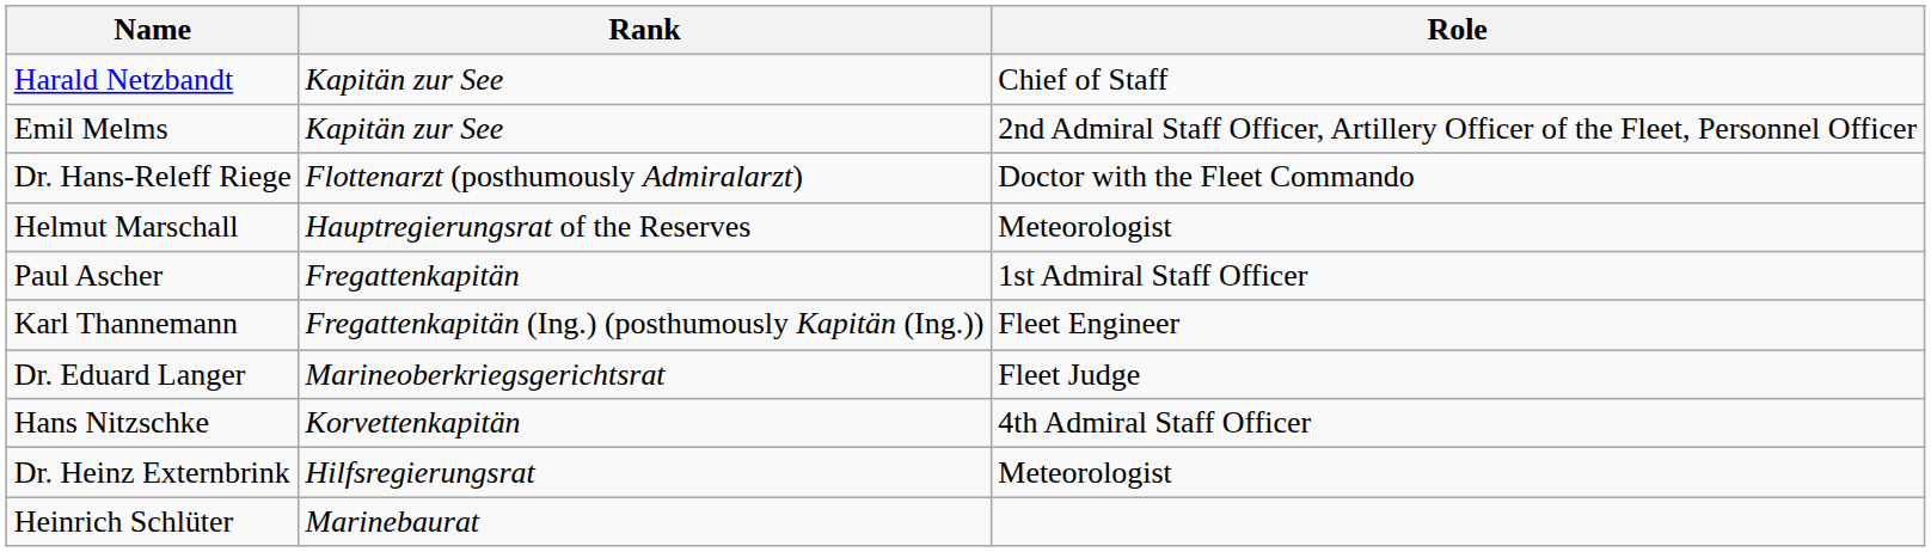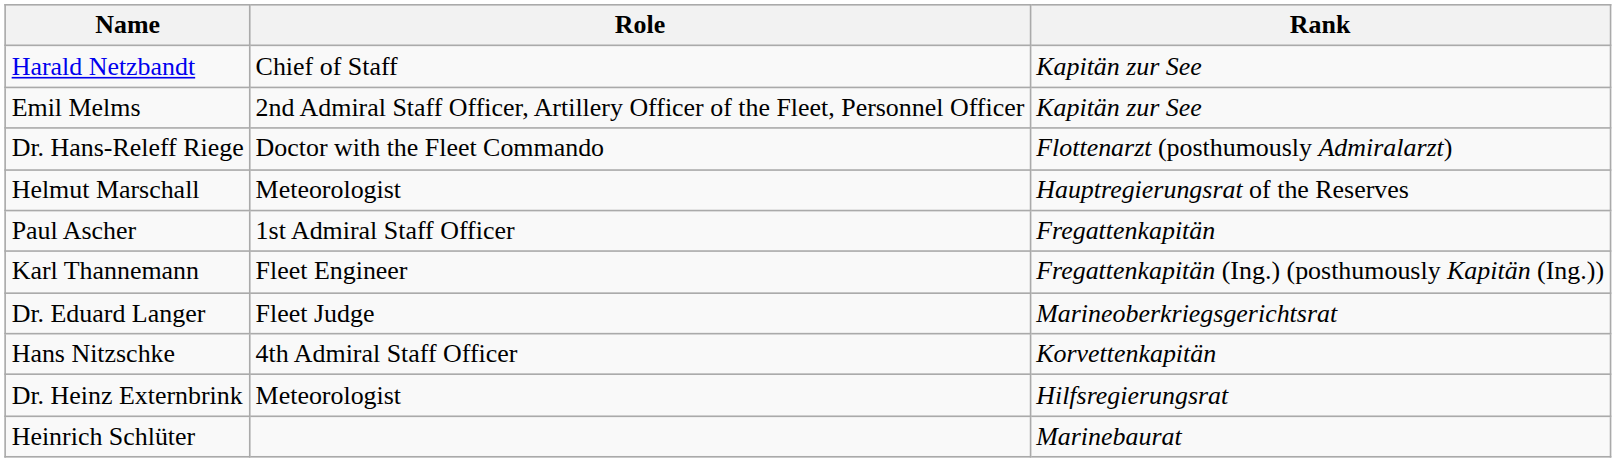 <table class="wikitable plainrowheaders" style="margin:1em auto; text-align:left;">
 <tr>
 <th scope="col">Name</th>
+<th scope="col">Role</th>
 <th scope="col">Rank</th>
-<th scope="col">Role</th>
 </tr>
 <tr>
 <td scope="row"><a href='#'>Harald Netzbandt</a></td>
+<td scope="row">Chief of Staff</td>
 <td scope="row"><em>Kapitän zur See</em></td>
-<td scope="row">Chief of Staff</td>
 </tr>
 <tr>
 <td scope="row">Emil Melms</td>
+<td scope="row">2nd Admiral Staff Officer, Artillery Officer of the Fleet, Personnel Officer</td>
 <td scope="row"><em>Kapitän zur See</em></td>
-<td scope="row">2nd Admiral Staff Officer, Artillery Officer of the Fleet, Personnel Officer</td>
 </tr>
 <tr>
 <td scope="row">Dr. Hans-Releff Riege</td>
+<td scope="row">Doctor with the Fleet Commando</td>
 <td scope="row"><em>Flottenarzt</em> (posthumously <em>Admiralarzt</em>)</td>
-<td scope="row">Doctor with the Fleet Commando</td>
 </tr>
 <tr>
 <td scope="row">Helmut Marschall</td>
+<td scope="row">Meteorologist</td>
 <td scope="row"><em>Hauptregierungsrat</em> of the Reserves</td>
-<td scope="row">Meteorologist</td>
 </tr>
 <tr>
 <td scope="row">Paul Ascher</td>
+<td scope="row">1st Admiral Staff Officer</td>
 <td scope="row"><em>Fregattenkapitän</em></td>
-<td scope="row">1st Admiral Staff Officer</td>
 </tr>
 <tr>
 <td scope="row">Karl Thannemann</td>
+<td scope="row">Fleet Engineer</td>
 <td scope="row"><em>Fregattenkapitän</em> (Ing.) (posthumously <em>Kapitän</em> (Ing.))</td>
-<td scope="row">Fleet Engineer</td>
 </tr>
 <tr>
 <td scope="row">Dr. Eduard Langer</td>
+<td scope="row">Fleet Judge</td>
 <td scope="row"><em>Marineoberkriegsgerichtsrat</em></td>
-<td scope="row">Fleet Judge</td>
 </tr>
 <tr>
 <td scope="row">Hans Nitzschke</td>
+<td scope="row">4th Admiral Staff Officer</td>
 <td scope="row"><em>Korvettenkapitän</em></td>
-<td scope="row">4th Admiral Staff Officer</td>
 </tr>
 <tr>
 <td scope="row">Dr. Heinz Externbrink</td>
+<td scope="row">Meteorologist</td>
 <td scope="row"><em>Hilfsregierungsrat</em></td>
-<td scope="row">Meteorologist</td>
 </tr>
 <tr>
 <td scope="row">Heinrich Schlüter</td>
+<td scope="row"></td>
 <td scope="row"><em>Marinebaurat</em></td>
-<td scope="row"></td>
 </tr>
 </table>
